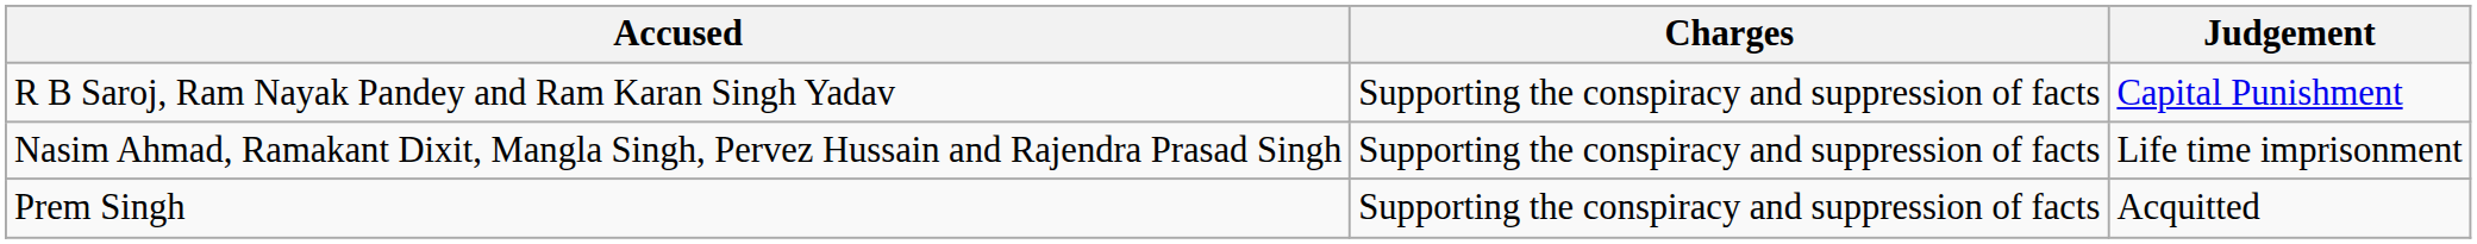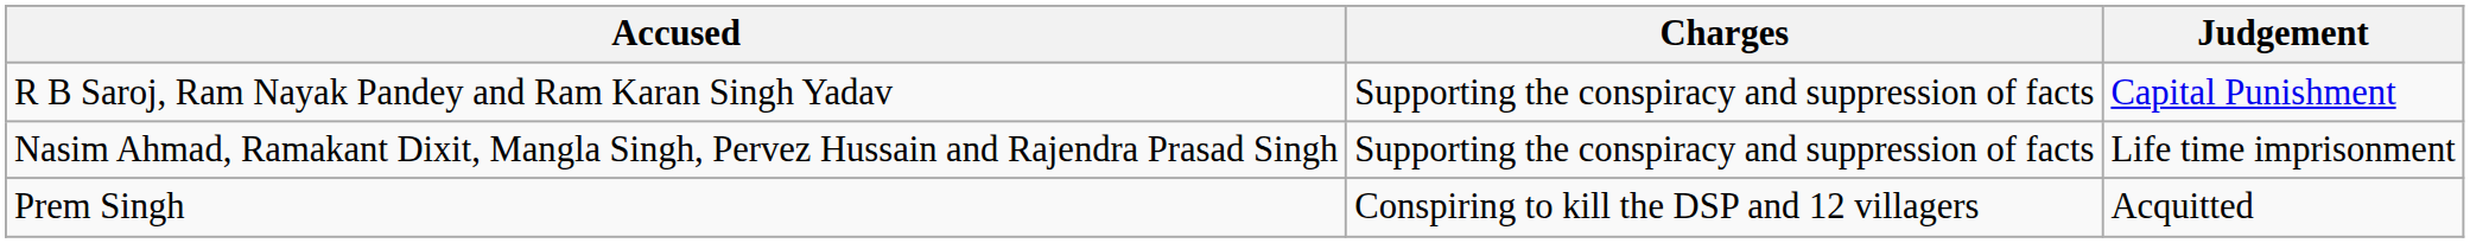 <table class="wikitable sortable">
 <tr>
 <th>Accused</th>
 <th>Charges</th>
 <th>Judgement</th>
 </tr>
 <tr>
 <td>R B Saroj, Ram Nayak Pandey and Ram Karan Singh Yadav</td>
 <td>Supporting the conspiracy and suppression of facts</td>
 <td><a href='#'>Capital Punishment</a></td>
 </tr>
 <tr>
 <td>Nasim Ahmad, Ramakant Dixit, Mangla Singh, Pervez Hussain and Rajendra Prasad Singh</td>
 <td>Supporting the conspiracy and suppression of facts</td>
 <td>Life time imprisonment</td>
 </tr>
 <tr>
 <td>Prem Singh</td>
-<td>Supporting the conspiracy and suppression of facts</td>
+<td>Conspiring to kill the DSP and 12 villagers</td>
 <td>Acquitted</td>
 </tr>
 </table>
